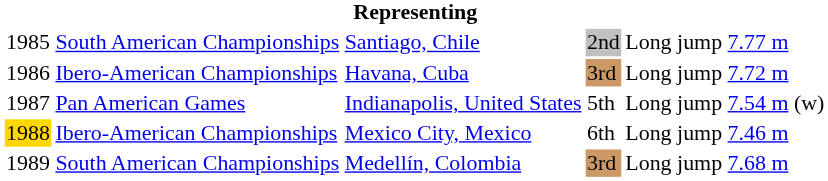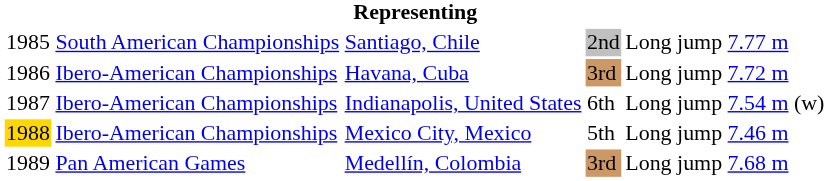 <table>
 <tr>
 <th colspan="6">Representing </th>
 </tr>
 <tr>
 <td>1985</td>
 <td><a href='#'>South American Championships</a></td>
 <td><a href='#'>Santiago, Chile</a></td>
 <td bgcolor=silver>2nd</td>
 <td>Long jump</td>
 <td><a href='#'>7.77 m</a></td>
 </tr>
 <tr>
 <td>1986</td>
 <td><a href='#'>Ibero-American Championships</a></td>
 <td><a href='#'>Havana, Cuba</a></td>
 <td bgcolor=cc9966>3rd</td>
 <td>Long jump</td>
 <td><a href='#'>7.72 m</a></td>
 </tr>
 <tr>
 <td>1987</td>
-<td><a href='#'>Pan American Games</a></td>
+<td><a href='#'>Ibero-American Championships</a></td>
 <td><a href='#'>Indianapolis, United States</a></td>
-<td>5th</td>
+<td>6th</td>
 <td>Long jump</td>
 <td><a href='#'>7.54 m</a> (w)</td>
 </tr>
 <tr>
 <td style="background: gold;">1988</td>
 <td><a href='#'>Ibero-American Championships</a></td>
 <td><a href='#'>Mexico City, Mexico</a></td>
-<td>6th</td>
+<td>5th</td>
 <td>Long jump</td>
 <td><a href='#'>7.46 m</a></td>
 </tr>
 <tr>
 <td>1989</td>
-<td><a href='#'>South American Championships</a></td>
+<td><a href='#'>Pan American Games</a></td>
 <td><a href='#'>Medellín, Colombia</a></td>
 <td bgcolor=cc9966>3rd</td>
 <td>Long jump</td>
 <td><a href='#'>7.68 m</a></td>
 </tr>
 </table>
